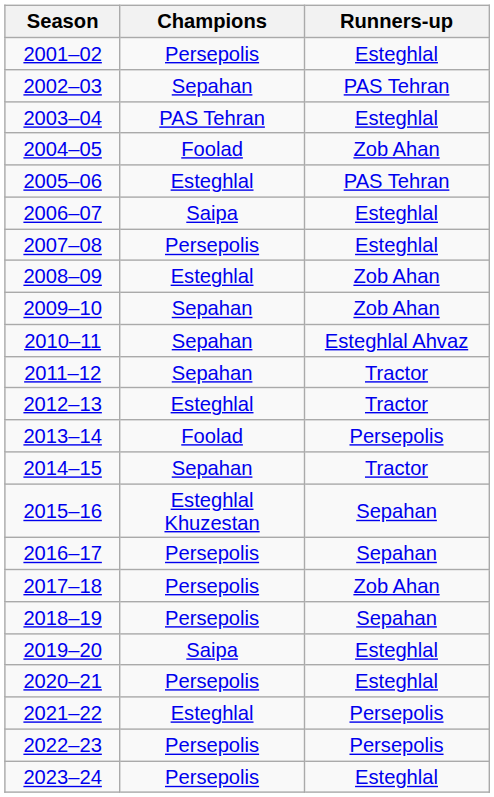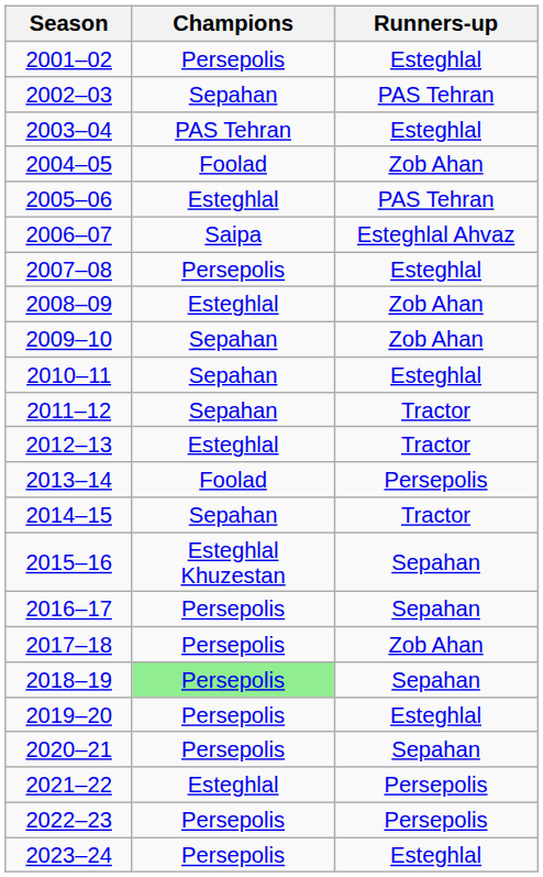 <table class="wikitable" style="text-align:center;margin-left:1em;font-size:90%;float:right">
 <tr>
 <th style="width:75px;">Season</th>
 <th style="width:125px;">Champions</th>
 <th style="width:125px;">Runners-up</th>
 </tr>
 <tr>
 <td style="text-align:center;"><a href='#'>2001–02</a></td>
 <td><a href='#'>Persepolis</a></td>
 <td><a href='#'>Esteghlal</a></td>
 </tr>
 <tr>
 <td style="text-align:center;"><a href='#'>2002–03</a></td>
 <td><a href='#'>Sepahan</a></td>
 <td><a href='#'>PAS Tehran</a></td>
 </tr>
 <tr>
 <td style="text-align:center;"><a href='#'>2003–04</a></td>
 <td><a href='#'>PAS Tehran</a></td>
 <td><a href='#'>Esteghlal</a></td>
 </tr>
 <tr>
 <td style="text-align:center;"><a href='#'>2004–05</a></td>
 <td><a href='#'>Foolad</a></td>
 <td><a href='#'>Zob Ahan</a></td>
 </tr>
 <tr>
 <td style="text-align:center;"><a href='#'>2005–06</a></td>
 <td><a href='#'>Esteghlal</a></td>
 <td><a href='#'>PAS Tehran</a></td>
 </tr>
 <tr>
 <td style="text-align:center;"><a href='#'>2006–07</a></td>
 <td><a href='#'>Saipa</a></td>
-<td><a href='#'>Esteghlal</a></td>
+<td><a href='#'>Esteghlal Ahvaz</a></td>
 </tr>
 <tr>
 <td style="text-align:center;"><a href='#'>2007–08</a></td>
 <td><a href='#'>Persepolis</a></td>
 <td><a href='#'>Esteghlal</a></td>
 </tr>
 <tr>
 <td style="text-align:center;"><a href='#'>2008–09</a></td>
 <td><a href='#'>Esteghlal</a></td>
 <td><a href='#'>Zob Ahan</a></td>
 </tr>
 <tr>
 <td style="text-align:center;"><a href='#'>2009–10</a></td>
 <td><a href='#'>Sepahan</a></td>
 <td><a href='#'>Zob Ahan</a></td>
 </tr>
 <tr>
 <td style="text-align:center;"><a href='#'>2010–11</a></td>
 <td><a href='#'>Sepahan</a></td>
-<td><a href='#'>Esteghlal Ahvaz</a></td>
+<td><a href='#'>Esteghlal</a></td>
 </tr>
 <tr>
 <td style="text-align:center;"><a href='#'>2011–12</a></td>
 <td><a href='#'>Sepahan</a></td>
 <td><a href='#'>Tractor</a></td>
 </tr>
 <tr>
 <td style="text-align:center;"><a href='#'>2012–13</a></td>
 <td><a href='#'>Esteghlal</a></td>
 <td><a href='#'>Tractor</a></td>
 </tr>
 <tr>
 <td style="text-align:center;"><a href='#'>2013–14</a></td>
 <td><a href='#'>Foolad</a></td>
 <td><a href='#'>Persepolis</a></td>
 </tr>
 <tr>
 <td style="text-align:center;"><a href='#'>2014–15</a></td>
 <td><a href='#'>Sepahan</a></td>
 <td><a href='#'>Tractor</a></td>
 </tr>
 <tr>
 <td style="text-align:center;"><a href='#'>2015–16</a></td>
 <td><a href='#'>Esteghlal Khuzestan</a></td>
 <td><a href='#'>Sepahan</a></td>
 </tr>
 <tr>
 <td style="text-align:center;"><a href='#'>2016–17</a></td>
 <td><a href='#'>Persepolis</a></td>
 <td><a href='#'>Sepahan</a></td>
 </tr>
 <tr>
 <td style="text-align:center;"><a href='#'>2017–18</a></td>
 <td><a href='#'>Persepolis</a></td>
 <td><a href='#'>Zob Ahan</a></td>
 </tr>
 <tr>
 <td style="text-align:center;"><a href='#'>2018–19</a></td>
-<td><a href='#'>Persepolis</a></td>
+<td style="background: lightgreen;"><a href='#'>Persepolis</a></td>
 <td><a href='#'>Sepahan</a></td>
 </tr>
 <tr>
 <td><a href='#'>2019–20</a></td>
-<td><a href='#'>Saipa</a></td>
+<td><a href='#'>Persepolis</a></td>
 <td><a href='#'>Esteghlal</a></td>
 </tr>
 <tr>
 <td><a href='#'>2020–21</a></td>
 <td><a href='#'>Persepolis</a></td>
-<td><a href='#'>Esteghlal</a></td>
+<td><a href='#'>Sepahan</a></td>
 </tr>
 <tr>
 <td><a href='#'>2021–22</a></td>
 <td><a href='#'>Esteghlal</a></td>
 <td><a href='#'>Persepolis</a></td>
 </tr>
 <tr>
 <td><a href='#'>2022–23</a></td>
 <td><a href='#'>Persepolis</a></td>
 <td><a href='#'>Persepolis</a></td>
 </tr>
 <tr>
 <td><a href='#'>2023–24</a></td>
 <td><a href='#'>Persepolis</a></td>
 <td><a href='#'>Esteghlal</a></td>
 </tr>
 </table>
